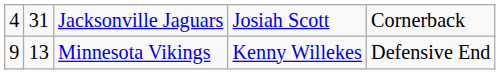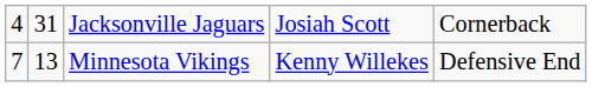 <table class="wikitable">
 <tr>
 <td>4</td>
 <td>31</td>
 <td><a href='#'>Jacksonville Jaguars</a></td>
 <td><a href='#'>Josiah Scott</a></td>
 <td>Cornerback</td>
 </tr>
 <tr>
-<td>9</td>
+<td>7</td>
 <td>13</td>
 <td><a href='#'>Minnesota Vikings</a></td>
 <td><a href='#'>Kenny Willekes</a></td>
 <td>Defensive End</td>
 </tr>
 </table>
